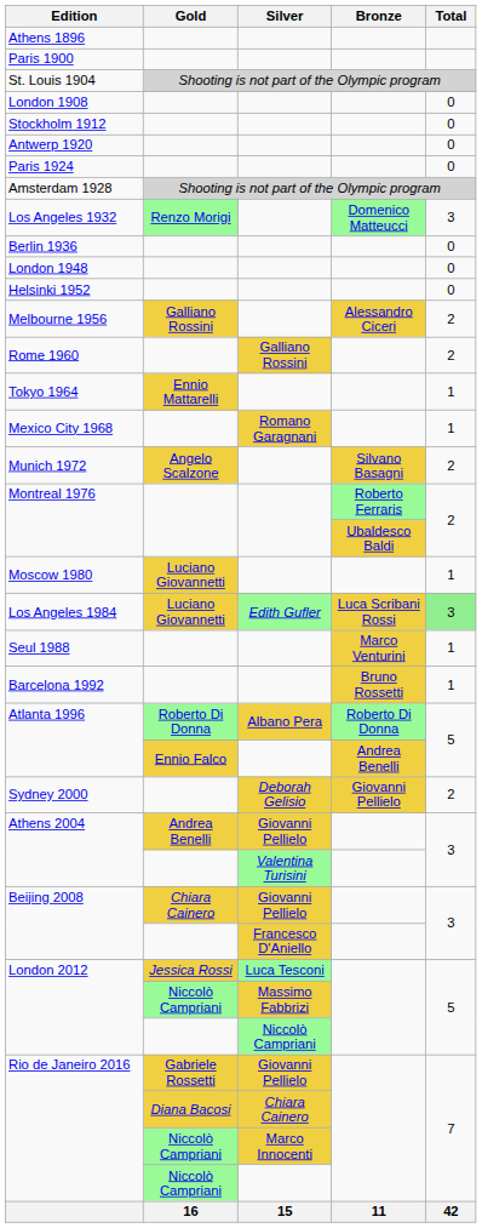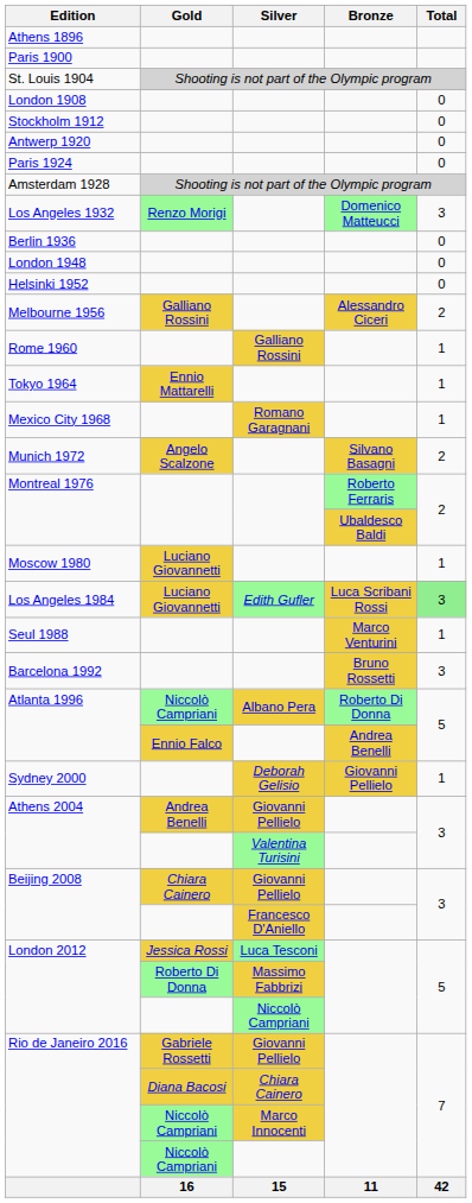 <table class="wikitable" width=80% style="font-size:90%; text-align:center;">
 <tr>
 <th width=160>Edition</th>
 <th width=100> Gold</th>
 <th width=100> Silver</th>
 <th width=100> Bronze</th>
 <th width=50>Total</th>
 </tr>
 <tr>
 <td align=left> <a href='#'>Athens 1896</a></td>
 <td></td>
 <td></td>
 <td></td>
 <td></td>
 </tr>
 <tr>
 <td align=left> <a href='#'>Paris 1900</a></td>
 <td></td>
 <td></td>
 <td></td>
 <td></td>
 </tr>
 <tr>
 <td align=left> St. Louis 1904</td>
 <td colspan=4 bgcolor=lightgrey><em>Shooting is not part of the Olympic program</em></td>
 </tr>
 <tr>
 <td align=left> <a href='#'>London 1908</a></td>
 <td></td>
 <td></td>
 <td></td>
 <td>0</td>
 </tr>
 <tr>
 <td align=left> <a href='#'>Stockholm 1912</a></td>
 <td></td>
 <td></td>
 <td></td>
 <td>0</td>
 </tr>
 <tr>
 <td align=left> <a href='#'>Antwerp 1920</a></td>
 <td></td>
 <td></td>
 <td></td>
 <td>0</td>
 </tr>
 <tr>
 <td align=left> <a href='#'>Paris 1924</a></td>
 <td></td>
 <td></td>
 <td></td>
 <td>0</td>
 </tr>
 <tr>
 <td align=left> Amsterdam 1928</td>
 <td colspan=4 bgcolor=lightgrey><em>Shooting is not part of the Olympic program</em></td>
 </tr>
 <tr>
 <td align=left> <a href='#'>Los Angeles 1932</a></td>
 <td bgcolor=palegreen><a href='#'>Renzo Morigi</a></td>
 <td></td>
 <td bgcolor=palegreen><a href='#'>Domenico Matteucci</a></td>
 <td>3</td>
 </tr>
 <tr>
 <td align=left> <a href='#'>Berlin 1936</a></td>
 <td></td>
 <td></td>
 <td></td>
 <td>0</td>
 </tr>
 <tr>
 <td align=left> <a href='#'>London 1948</a></td>
 <td></td>
 <td></td>
 <td></td>
 <td>0</td>
 </tr>
 <tr>
 <td align=left> <a href='#'>Helsinki 1952</a></td>
 <td></td>
 <td></td>
 <td></td>
 <td>0</td>
 </tr>
 <tr>
 <td align=left> <a href='#'>Melbourne 1956</a></td>
 <td bgcolor=F0D040><a href='#'>Galliano Rossini</a></td>
 <td></td>
 <td bgcolor=F0D040><a href='#'>Alessandro Ciceri</a></td>
 <td>2</td>
 </tr>
 <tr>
 <td align=left> <a href='#'>Rome 1960</a></td>
 <td></td>
 <td bgcolor=F0D040><a href='#'>Galliano Rossini</a></td>
 <td></td>
-<td>2</td>
+<td>1</td>
 </tr>
 <tr>
 <td align=left> <a href='#'>Tokyo 1964</a></td>
 <td bgcolor=F0D040><a href='#'>Ennio Mattarelli</a></td>
 <td></td>
 <td></td>
 <td>1</td>
 </tr>
 <tr>
 <td align=left> <a href='#'>Mexico City 1968</a></td>
 <td></td>
 <td bgcolor=F0D040><a href='#'>Romano Garagnani</a></td>
 <td></td>
 <td>1</td>
 </tr>
 <tr>
 <td align=left> <a href='#'>Munich 1972</a></td>
 <td bgcolor=F0D040><a href='#'>Angelo Scalzone</a></td>
 <td></td>
 <td bgcolor=F0D040><a href='#'>Silvano Basagni</a></td>
 <td>2</td>
 </tr>
 <tr>
 <td valign=top align=left rowspan=2> <a href='#'>Montreal 1976</a></td>
 <td rowspan=2></td>
 <td rowspan=2></td>
 <td bgcolor=palegreen><a href='#'>Roberto Ferraris</a></td>
 <td align="center"  rowspan=2>2</td>
 </tr>
 <tr>
 <td bgcolor=F0D040><a href='#'>Ubaldesco Baldi</a></td>
 </tr>
 <tr>
 <td align=left> <a href='#'>Moscow 1980</a></td>
 <td bgcolor=F0D040><a href='#'>Luciano Giovannetti</a></td>
 <td></td>
 <td></td>
 <td>1</td>
 </tr>
 <tr>
 <td align=left> <a href='#'>Los Angeles 1984</a></td>
 <td bgcolor=F0D040><a href='#'>Luciano Giovannetti</a></td>
 <td bgcolor=palegreen><em><a href='#'>Edith Gufler</a></em></td>
 <td bgcolor=F0D040><a href='#'>Luca Scribani Rossi</a></td>
 <td style="background: lightgreen;">3</td>
 </tr>
 <tr>
 <td align=left> <a href='#'>Seul 1988</a></td>
 <td></td>
 <td></td>
 <td bgcolor=F0D040><a href='#'>Marco Venturini</a></td>
 <td>1</td>
 </tr>
 <tr>
 <td align=left> <a href='#'>Barcelona 1992</a></td>
 <td></td>
 <td></td>
 <td bgcolor=F0D040><a href='#'>Bruno Rossetti</a></td>
-<td>1</td>
+<td>3</td>
 </tr>
 <tr>
 <td valign=top align=left rowspan=2> <a href='#'>Atlanta 1996</a></td>
-<td bgcolor=palegreen><a href='#'>Roberto Di Donna</a></td>
+<td bgcolor=palegreen><a href='#'>Niccolò Campriani</a></td>
 <td bgcolor=F0D040><a href='#'>Albano Pera</a></td>
 <td bgcolor=palegreen><a href='#'>Roberto Di Donna</a></td>
 <td align="center" rowspan=2>5</td>
 </tr>
 <tr>
 <td bgcolor=F0D040><a href='#'>Ennio Falco</a></td>
 <td></td>
 <td bgcolor=F0D040><a href='#'>Andrea Benelli</a></td>
 </tr>
 <tr>
 <td align=left> <a href='#'>Sydney 2000</a></td>
 <td></td>
 <td bgcolor=F0D040><em><a href='#'>Deborah Gelisio</a></em></td>
 <td bgcolor=F0D040><a href='#'>Giovanni Pellielo</a></td>
-<td>2</td>
+<td>1</td>
 </tr>
 <tr>
 <td valign=top align=left rowspan=2> <a href='#'>Athens 2004</a></td>
 <td bgcolor=F0D040><a href='#'>Andrea Benelli</a></td>
 <td bgcolor=F0D040><a href='#'>Giovanni Pellielo</a></td>
 <td></td>
 <td rowspan=2>3</td>
 </tr>
 <tr>
 <td></td>
 <td bgcolor=palegreen><em><a href='#'>Valentina Turisini</a></em></td>
 <td></td>
 </tr>
 <tr>
 <td valign=top align=left rowspan=2> <a href='#'>Beijing 2008</a></td>
 <td bgcolor=F0D040><em><a href='#'>Chiara Cainero</a></em></td>
 <td bgcolor=F0D040><a href='#'>Giovanni Pellielo</a></td>
 <td></td>
 <td rowspan=2>3</td>
 </tr>
 <tr>
 <td></td>
 <td bgcolor=F0D040><a href='#'>Francesco D'Aniello</a></td>
 <td></td>
 </tr>
 <tr>
 <td valign=top align=left rowspan=3> <a href='#'>London 2012</a></td>
 <td bgcolor=F0D040><em><a href='#'>Jessica Rossi</a></em></td>
 <td bgcolor=palegreen><a href='#'>Luca Tesconi</a></td>
 <td rowspan=3></td>
 <td rowspan=3>5</td>
 </tr>
 <tr>
-<td bgcolor=palegreen><a href='#'>Niccolò Campriani</a></td>
+<td bgcolor=palegreen><a href='#'>Roberto Di Donna</a></td>
 <td bgcolor=F0D040><a href='#'>Massimo Fabbrizi</a></td>
 </tr>
 <tr>
 <td></td>
 <td bgcolor=palegreen><a href='#'>Niccolò Campriani</a></td>
 </tr>
 <tr>
 <td valign=top align=left rowspan=4> <a href='#'>Rio de Janeiro 2016</a></td>
 <td bgcolor=F0D040><a href='#'>Gabriele Rossetti</a></td>
 <td bgcolor=F0D040><a href='#'>Giovanni Pellielo</a></td>
 <td rowspan=4></td>
 <td rowspan=4>7</td>
 </tr>
 <tr>
 <td bgcolor=F0D040><em><a href='#'>Diana Bacosi</a></em></td>
 <td bgcolor=F0D040><em><a href='#'>Chiara Cainero</a></em></td>
 </tr>
 <tr>
 <td bgcolor=palegreen><a href='#'>Niccolò Campriani</a></td>
 <td bgcolor=F0D040><a href='#'>Marco Innocenti</a></td>
 </tr>
 <tr>
 <td bgcolor=palegreen><a href='#'>Niccolò Campriani</a></td>
 </tr>
 <tr>
 <th></th>
 <th>16</th>
 <th>15</th>
 <th>11</th>
 <th>42</th>
 </tr>
 </table>
